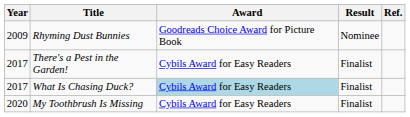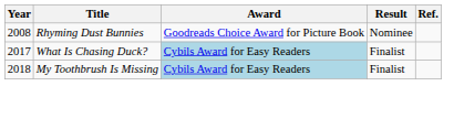 <table class="wikitable sortable mw-collapsible">
 <tr>
 <th>Year</th>
 <th>Title</th>
 <th>Award</th>
 <th>Result</th>
 <th>Ref.</th>
 </tr>
 <tr>
-<td>2009</td>
+<td>2008</td>
 <td><em>Rhyming Dust Bunnies</em></td>
 <td><a href='#'>Goodreads Choice Award</a> for Picture Book</td>
 <td>Nominee</td>
-<td></td>
-</tr>
-<tr>
-<td>2017</td>
-<td><em>There's a Pest in the Garden!</em></td>
-<td><a href='#'>Cybils Award</a> for Easy Readers</td>
-<td>Finalist</td>
 <td></td>
 </tr>
 <tr>
 <td>2017</td>
 <td><em>What Is Chasing Duck?</em></td>
 <td style="background: lightblue;"><a href='#'>Cybils Award</a> for Easy Readers</td>
 <td>Finalist</td>
 <td></td>
 </tr>
 <tr>
-<td>2020</td>
+<td>2018</td>
 <td><em>My Toothbrush Is Missing</em></td>
-<td><a href='#'>Cybils Award</a> for Easy Readers</td>
+<td style="background: lightblue;"><a href='#'>Cybils Award</a> for Easy Readers</td>
 <td>Finalist</td>
 <td></td>
 </tr>
 </table>
